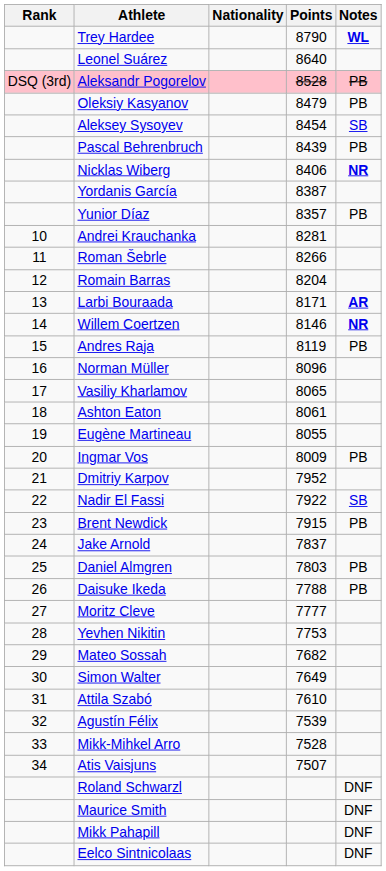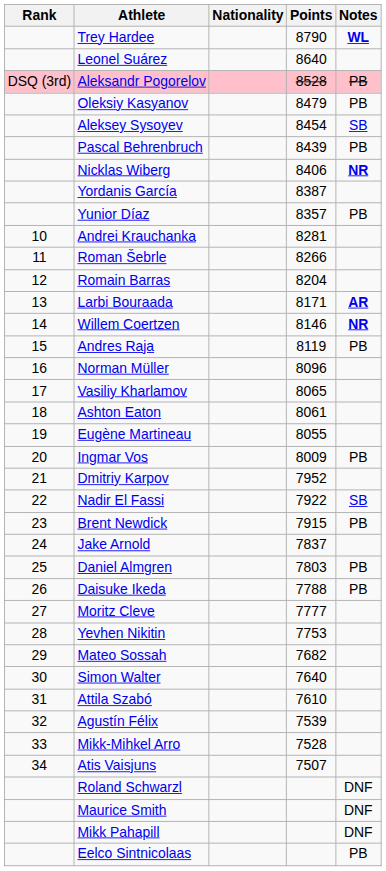 <table class="wikitable sortable" style="text-align:center">
 <tr>
 <th>Rank</th>
 <th>Athlete</th>
 <th>Nationality</th>
 <th>Points</th>
 <th>Notes</th>
 </tr>
 <tr>
 <td></td>
 <td align=left><a href='#'>Trey Hardee</a></td>
 <td align=left></td>
 <td>8790</td>
 <td><strong><a href='#'>WL</a></strong></td>
 </tr>
 <tr>
 <td></td>
 <td align=left><a href='#'>Leonel Suárez</a></td>
 <td align=left></td>
 <td>8640</td>
 <td></td>
 </tr>
 <tr bgcolor=pink>
 <td>DSQ (3rd)</td>
 <td align=left><a href='#'>Aleksandr Pogorelov</a></td>
 <td align=left></td>
 <td><s>8528</s></td>
 <td><s>PB</s></td>
 </tr>
 <tr>
 <td></td>
 <td align=left><a href='#'>Oleksiy Kasyanov</a></td>
 <td align=left></td>
 <td>8479</td>
 <td>PB</td>
 </tr>
 <tr>
 <td></td>
 <td align=left><a href='#'>Aleksey Sysoyev</a></td>
 <td align=left></td>
 <td>8454</td>
 <td><a href='#'>SB</a></td>
 </tr>
 <tr>
 <td></td>
 <td align=left><a href='#'>Pascal Behrenbruch</a></td>
 <td align=left></td>
 <td>8439</td>
 <td>PB</td>
 </tr>
 <tr>
 <td></td>
 <td align=left><a href='#'>Nicklas Wiberg</a></td>
 <td align=left></td>
 <td>8406</td>
 <td><strong><a href='#'>NR</a></strong></td>
 </tr>
 <tr>
 <td></td>
 <td align=left><a href='#'>Yordanis García</a></td>
 <td align=left></td>
 <td>8387</td>
 <td></td>
 </tr>
 <tr>
 <td></td>
 <td align=left><a href='#'>Yunior Díaz</a></td>
 <td align=left></td>
 <td>8357</td>
 <td>PB</td>
 </tr>
 <tr>
 <td>10</td>
 <td align=left><a href='#'>Andrei Krauchanka</a></td>
 <td align=left></td>
 <td>8281</td>
 <td></td>
 </tr>
 <tr>
 <td>11</td>
 <td align=left><a href='#'>Roman Šebrle</a></td>
 <td align=left></td>
 <td>8266</td>
 <td></td>
 </tr>
 <tr>
 <td>12</td>
 <td align=left><a href='#'>Romain Barras</a></td>
 <td align=left></td>
 <td>8204</td>
 <td></td>
 </tr>
 <tr>
 <td>13</td>
 <td align=left><a href='#'>Larbi Bouraada</a></td>
 <td align=left></td>
 <td>8171</td>
 <td><strong><a href='#'>AR</a></strong></td>
 </tr>
 <tr>
 <td>14</td>
 <td align=left><a href='#'>Willem Coertzen</a></td>
 <td align=left></td>
 <td>8146</td>
 <td><strong><a href='#'>NR</a></strong></td>
 </tr>
 <tr>
 <td>15</td>
 <td align=left><a href='#'>Andres Raja</a></td>
 <td align=left></td>
 <td>8119</td>
 <td>PB</td>
 </tr>
 <tr>
 <td>16</td>
 <td align=left><a href='#'>Norman Müller</a></td>
 <td align=left></td>
 <td>8096</td>
 <td></td>
 </tr>
 <tr>
 <td>17</td>
 <td align=left><a href='#'>Vasiliy Kharlamov</a></td>
 <td align=left></td>
 <td>8065</td>
 <td></td>
 </tr>
 <tr>
 <td>18</td>
 <td align=left><a href='#'>Ashton Eaton</a></td>
 <td align=left></td>
 <td>8061</td>
 <td></td>
 </tr>
 <tr>
 <td>19</td>
 <td align=left><a href='#'>Eugène Martineau</a></td>
 <td align=left></td>
 <td>8055</td>
 <td></td>
 </tr>
 <tr>
 <td>20</td>
 <td align=left><a href='#'>Ingmar Vos</a></td>
 <td align=left></td>
 <td>8009</td>
 <td>PB</td>
 </tr>
 <tr>
 <td>21</td>
 <td align=left><a href='#'>Dmitriy Karpov</a></td>
 <td align=left></td>
 <td>7952</td>
 <td></td>
 </tr>
 <tr>
 <td>22</td>
 <td align=left><a href='#'>Nadir El Fassi</a></td>
 <td align=left></td>
 <td>7922</td>
 <td><a href='#'>SB</a></td>
 </tr>
 <tr>
 <td>23</td>
 <td align=left><a href='#'>Brent Newdick</a></td>
 <td align=left></td>
 <td>7915</td>
 <td>PB</td>
 </tr>
 <tr>
 <td>24</td>
 <td align=left><a href='#'>Jake Arnold</a></td>
 <td align=left></td>
 <td>7837</td>
 <td></td>
 </tr>
 <tr>
 <td>25</td>
 <td align=left><a href='#'>Daniel Almgren</a></td>
 <td align=left></td>
 <td>7803</td>
 <td>PB</td>
 </tr>
 <tr>
 <td>26</td>
 <td align=left><a href='#'>Daisuke Ikeda</a></td>
 <td align=left></td>
 <td>7788</td>
 <td>PB</td>
 </tr>
 <tr>
 <td>27</td>
 <td align=left><a href='#'>Moritz Cleve</a></td>
 <td align=left></td>
 <td>7777</td>
 <td></td>
 </tr>
 <tr>
 <td>28</td>
 <td align=left><a href='#'>Yevhen Nikitin</a></td>
 <td align=left></td>
 <td>7753</td>
 <td></td>
 </tr>
 <tr>
 <td>29</td>
 <td align=left><a href='#'>Mateo Sossah</a></td>
 <td align=left></td>
 <td>7682</td>
 <td></td>
 </tr>
 <tr>
 <td>30</td>
 <td align=left><a href='#'>Simon Walter</a></td>
 <td align=left></td>
-<td>7649</td>
+<td>7640</td>
 <td></td>
 </tr>
 <tr>
 <td>31</td>
 <td align=left><a href='#'>Attila Szabó</a></td>
 <td align=left></td>
 <td>7610</td>
 <td></td>
 </tr>
 <tr>
 <td>32</td>
 <td align=left><a href='#'>Agustín Félix</a></td>
 <td align=left></td>
 <td>7539</td>
 <td></td>
 </tr>
 <tr>
 <td>33</td>
 <td align=left><a href='#'>Mikk-Mihkel Arro</a></td>
 <td align=left></td>
 <td>7528</td>
 <td></td>
 </tr>
 <tr>
 <td>34</td>
 <td align=left><a href='#'>Atis Vaisjuns</a></td>
 <td align=left></td>
 <td>7507</td>
 <td></td>
 </tr>
 <tr>
 <td></td>
 <td align=left><a href='#'>Roland Schwarzl</a></td>
 <td align=left></td>
 <td></td>
 <td>DNF</td>
 </tr>
 <tr>
 <td></td>
 <td align=left><a href='#'>Maurice Smith</a></td>
 <td align=left></td>
 <td></td>
 <td>DNF</td>
 </tr>
 <tr>
 <td></td>
 <td align=left><a href='#'>Mikk Pahapill</a></td>
 <td align=left></td>
 <td></td>
 <td>DNF</td>
 </tr>
 <tr>
 <td></td>
 <td align=left><a href='#'>Eelco Sintnicolaas</a></td>
 <td align=left></td>
 <td></td>
-<td>DNF</td>
+<td>PB</td>
 </tr>
 </table>
